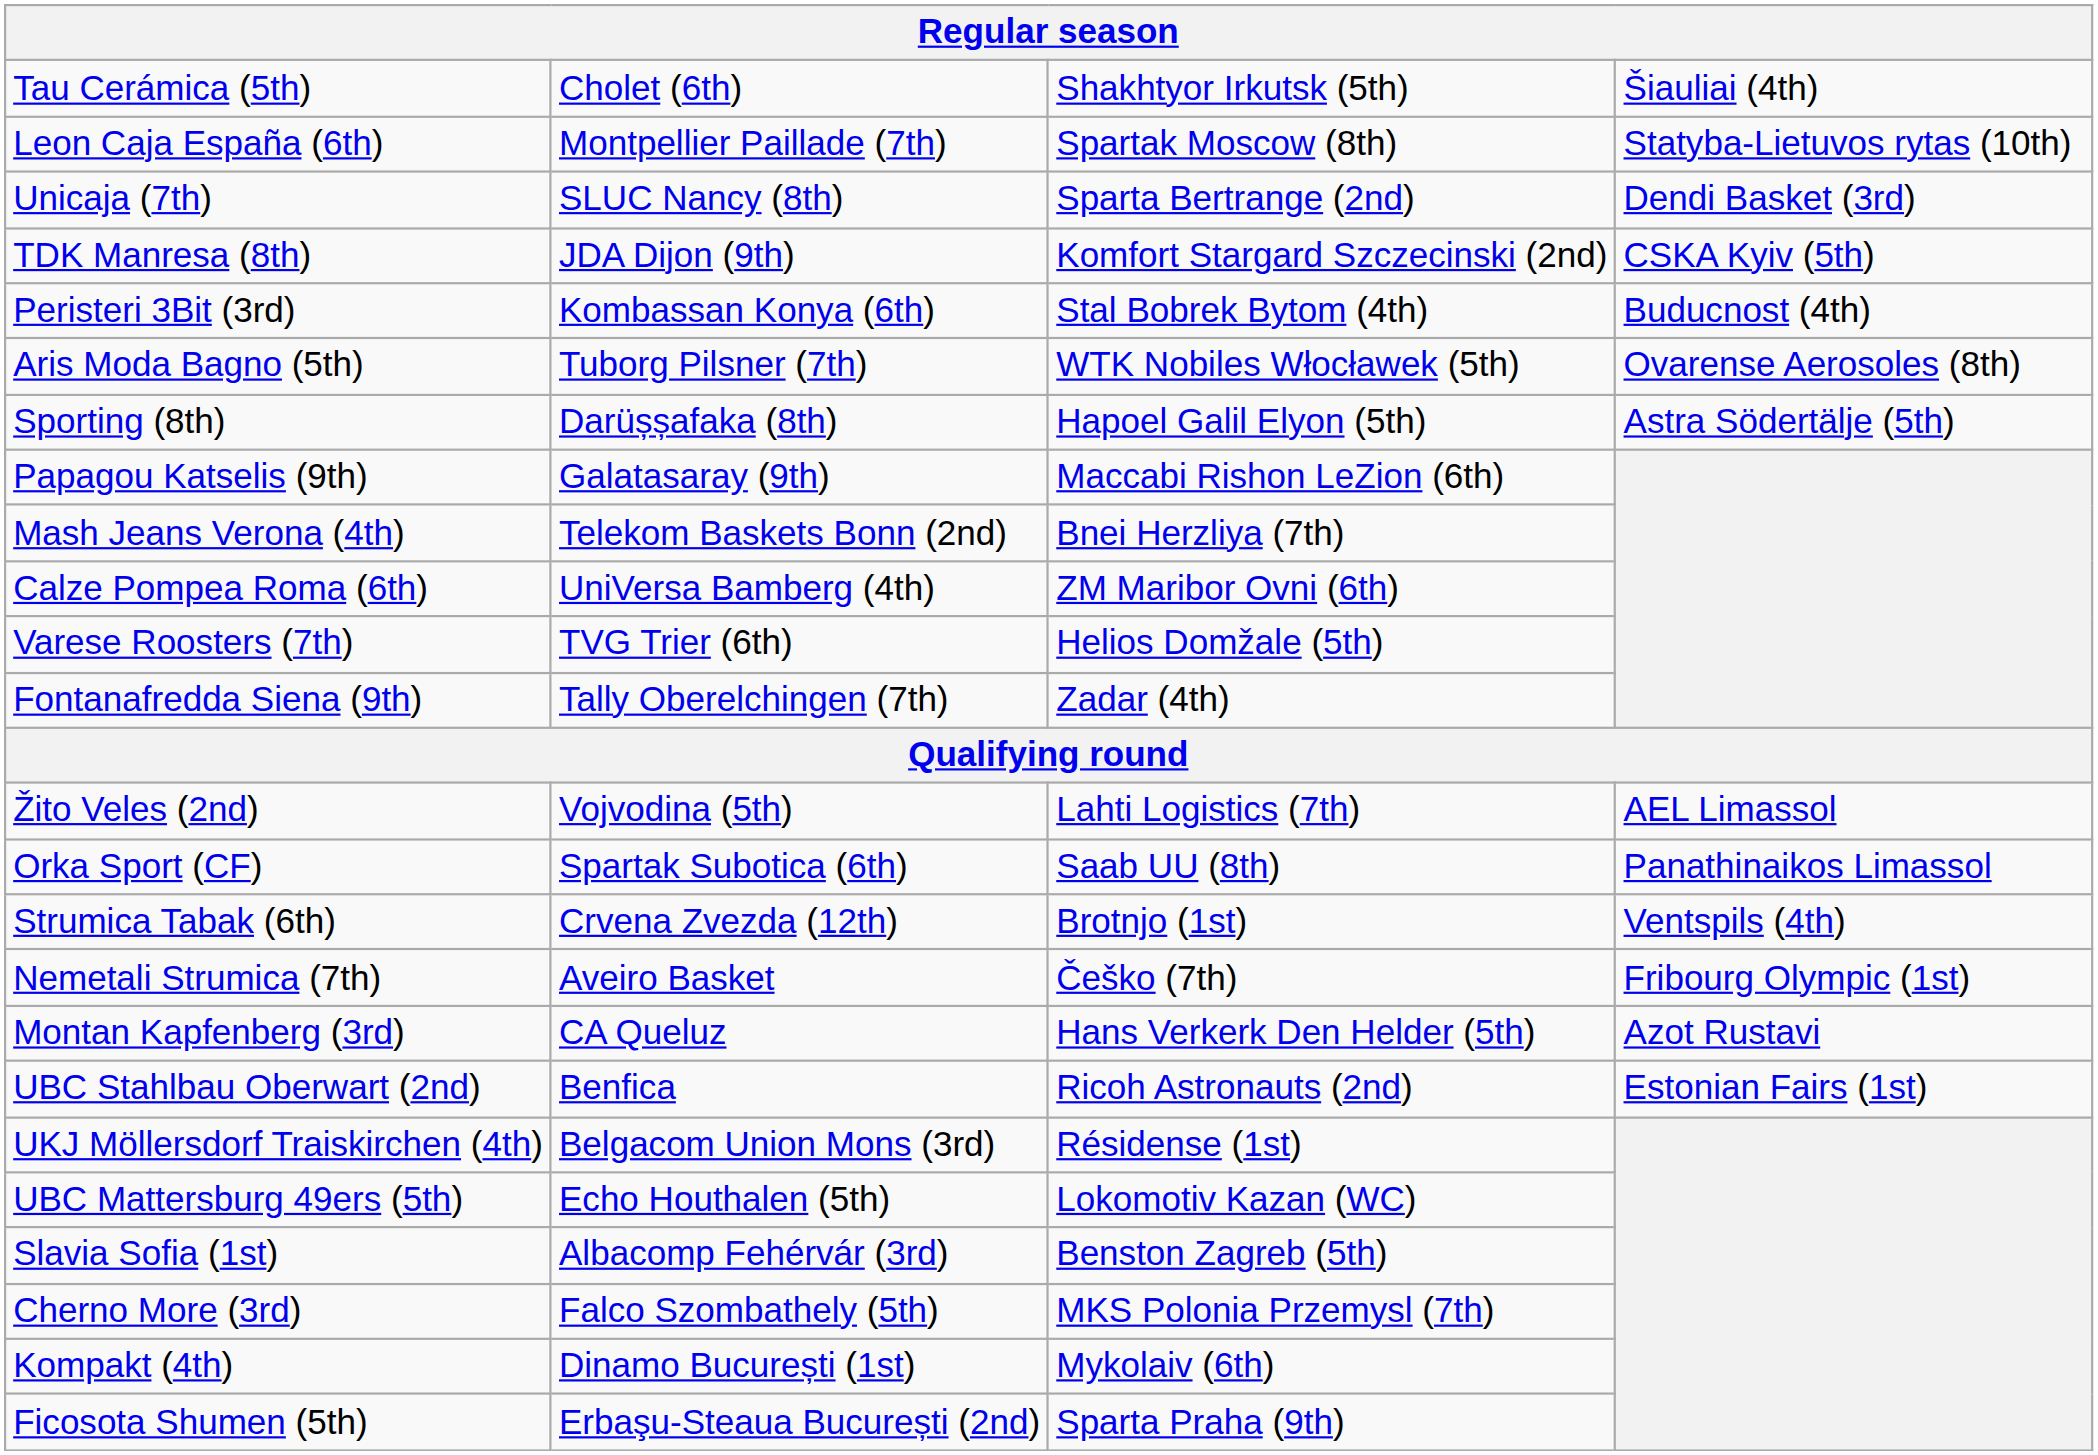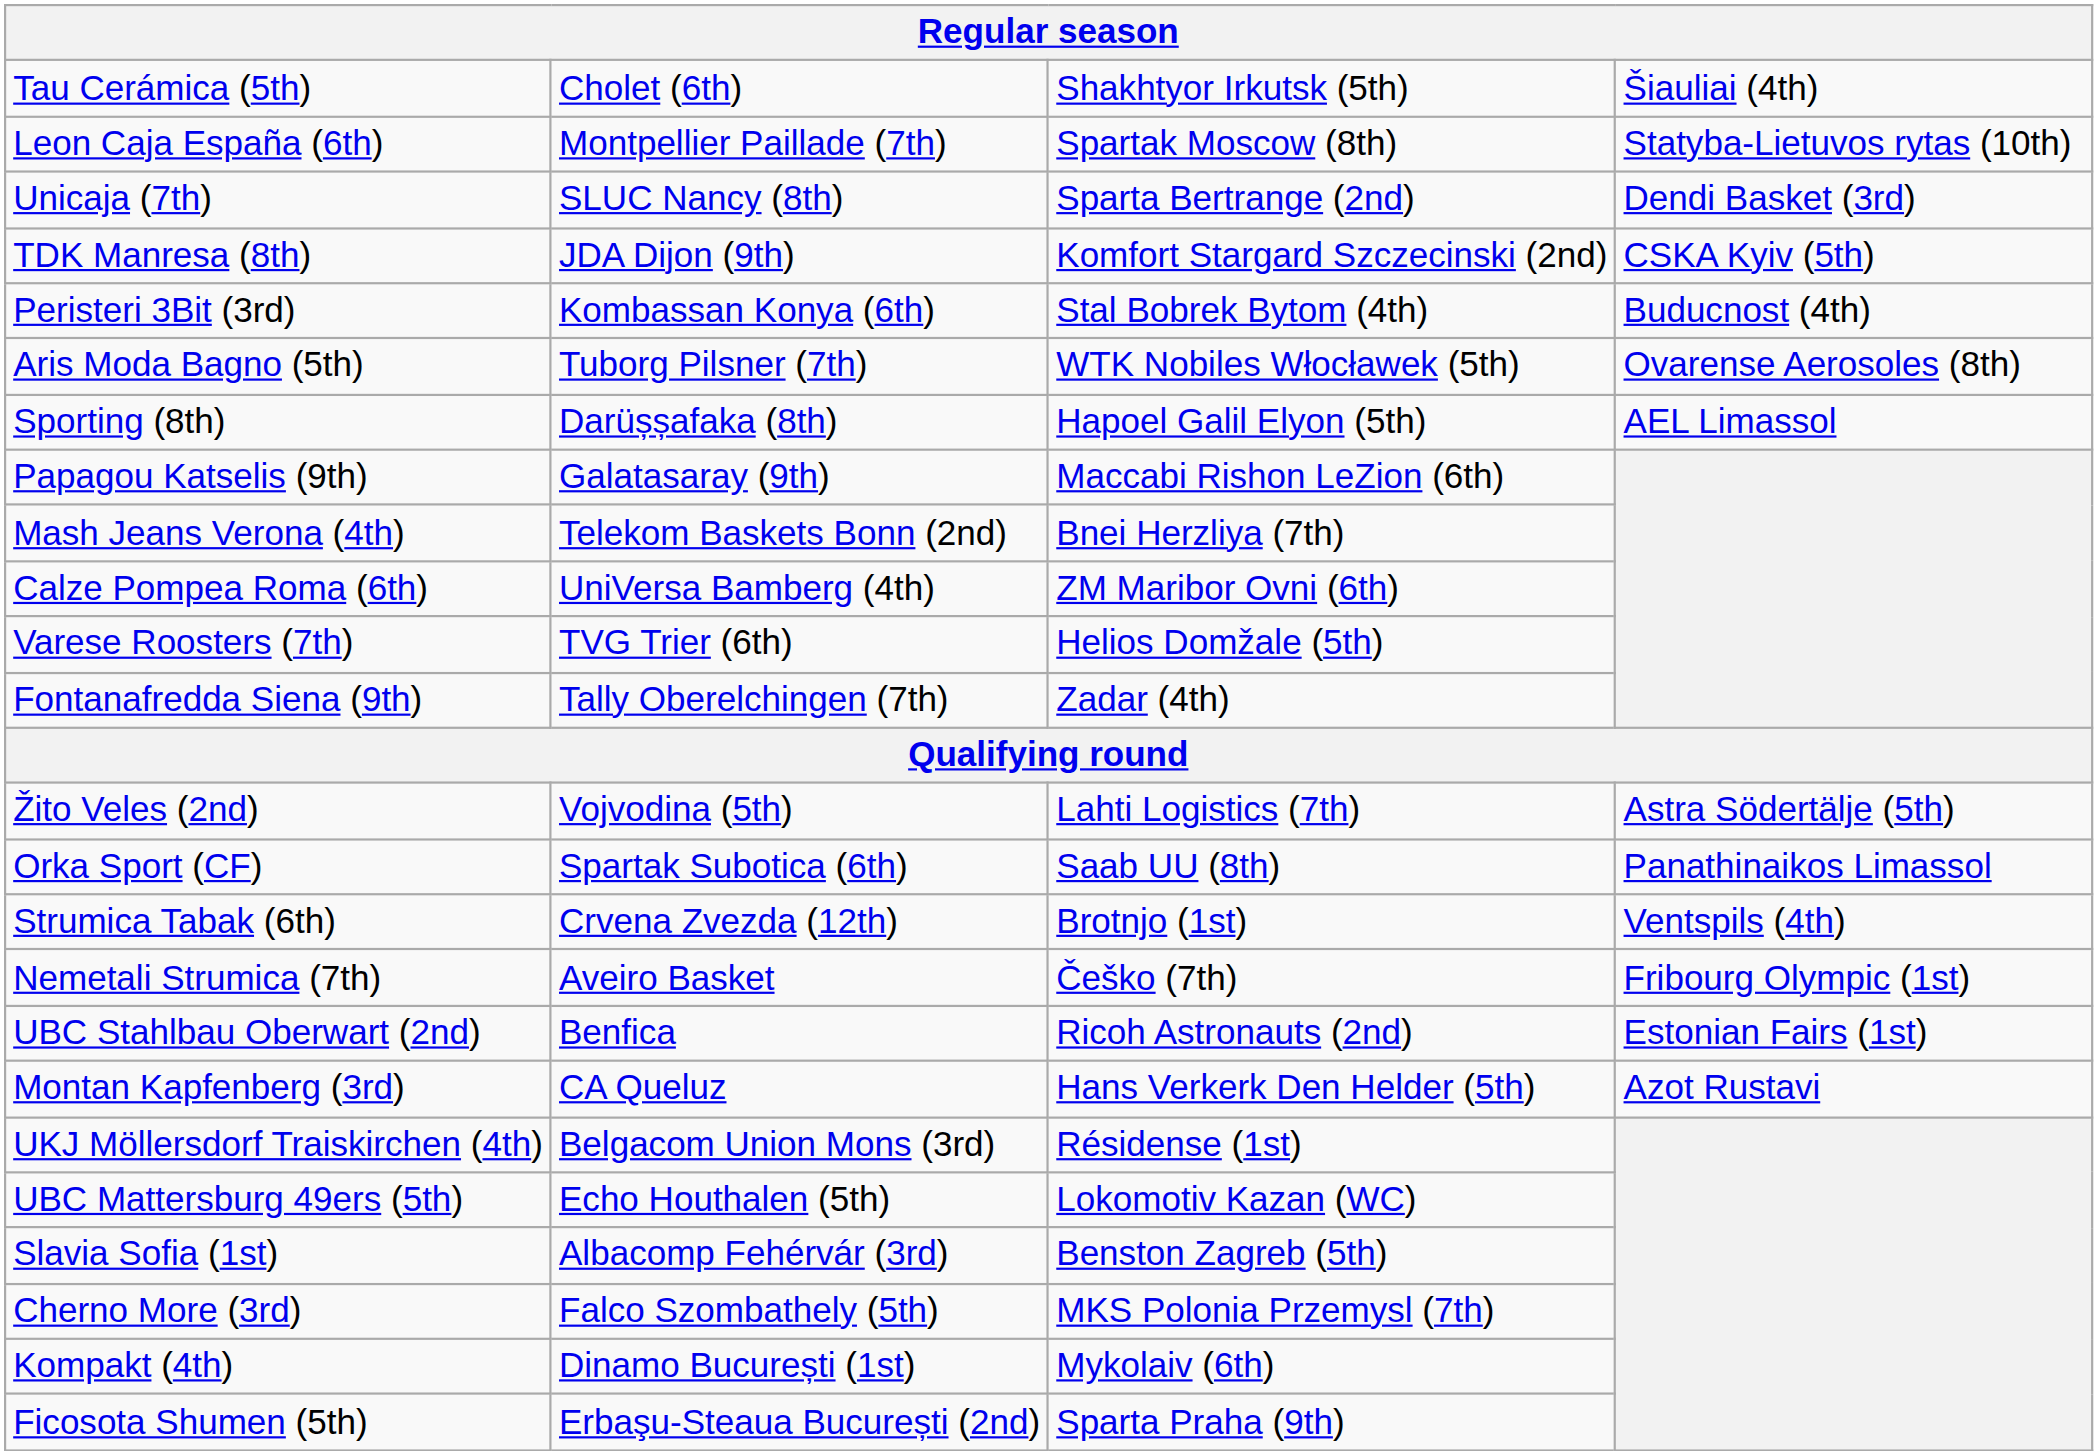 <table class="wikitable" style="white-space: nowrap;">
 <tr>
 <th colspan=4><a href='#'>Regular season</a></th>
 </tr>
 <tr>
 <td width=210> <a href='#'>Tau Cerámica</a> (<a href='#'>5th</a>)</td>
 <td width=210> <a href='#'>Cholet</a> (<a href='#'>6th</a>)</td>
 <td width=210> <a href='#'>Shakhtyor Irkutsk</a> (5th)</td>
 <td width=210> <a href='#'>Šiauliai</a> (4th)</td>
 </tr>
 <tr>
 <td width=210> <a href='#'>Leon Caja España</a> (<a href='#'>6th</a>)</td>
 <td width=210> <a href='#'>Montpellier Paillade</a> (<a href='#'>7th</a>)</td>
 <td width=210> <a href='#'>Spartak Moscow</a> (8th)</td>
 <td width=210> <a href='#'>Statyba-Lietuvos rytas</a> (10th)</td>
 </tr>
 <tr>
 <td width=210> <a href='#'>Unicaja</a> (<a href='#'>7th</a>)</td>
 <td width=210> <a href='#'>SLUC Nancy</a> (<a href='#'>8th</a>)</td>
 <td width=210> <a href='#'>Sparta Bertrange</a> (<a href='#'>2nd</a>)</td>
 <td width=210> <a href='#'>Dendi Basket</a> (<a href='#'>3rd</a>)</td>
 </tr>
 <tr>
 <td width=210> <a href='#'>TDK Manresa</a> (<a href='#'>8th</a>)</td>
 <td width=210> <a href='#'>JDA Dijon</a> (<a href='#'>9th</a>)</td>
 <td width=210> <a href='#'>Komfort Stargard Szczecinski</a> (2nd)</td>
 <td width=210> <a href='#'>CSKA Kyiv</a> (<a href='#'>5th</a>)</td>
 </tr>
 <tr>
 <td width=210> <a href='#'>Peristeri 3Bit</a> (3rd)</td>
 <td width=210> <a href='#'>Kombassan Konya</a> (<a href='#'>6th</a>)</td>
 <td width=210> <a href='#'>Stal Bobrek Bytom</a> (4th)</td>
 <td width=210> <a href='#'>Buducnost</a> (4th)</td>
 </tr>
 <tr>
 <td width=210> <a href='#'>Aris Moda Bagno</a> (5th)</td>
 <td width=210> <a href='#'>Tuborg Pilsner</a> (<a href='#'>7th</a>)</td>
 <td width=210> <a href='#'>WTK Nobiles Włocławek</a> (5th)</td>
 <td width=210> <a href='#'>Ovarense Aerosoles</a> (8th)</td>
 </tr>
 <tr>
 <td width=210> <a href='#'>Sporting</a> (8th)</td>
 <td width=210> <a href='#'>Darüșșafaka</a> (<a href='#'>8th</a>)</td>
 <td width=210> <a href='#'>Hapoel Galil Elyon</a> (5th)</td>
-<td width=210> <a href='#'>Astra Södertälje</a> (<a href='#'>5th</a>)</td>
+<td width=210> <a href='#'>AEL Limassol</a></td>
 </tr>
 <tr>
 <td width=210> <a href='#'>Papagou Katselis</a> (9th)</td>
 <td width=210> <a href='#'>Galatasaray</a> (<a href='#'>9th</a>)</td>
 <td width=210> <a href='#'>Maccabi Rishon LeZion</a> (6th)</td>
 <th rowspan=5></th>
 </tr>
 <tr>
 <td width=210> <a href='#'>Mash Jeans Verona</a> (<a href='#'>4th</a>)</td>
 <td width=210> <a href='#'>Telekom Baskets Bonn</a> (2nd)</td>
 <td width=210> <a href='#'>Bnei Herzliya</a> (7th)</td>
 </tr>
 <tr>
 <td width=210> <a href='#'>Calze Pompea Roma</a> (<a href='#'>6th</a>)</td>
 <td width=210> <a href='#'>UniVersa Bamberg</a> (4th)</td>
 <td width=210> <a href='#'>ZM Maribor Ovni</a> (<a href='#'>6th</a>)</td>
 </tr>
 <tr>
 <td width=210> <a href='#'>Varese Roosters</a> (<a href='#'>7th</a>)</td>
 <td width=210> <a href='#'>TVG Trier</a> (6th)</td>
 <td width=210> <a href='#'>Helios Domžale</a> (<a href='#'>5th</a>)</td>
 </tr>
 <tr>
 <td width=210> <a href='#'>Fontanafredda Siena</a> (<a href='#'>9th</a>)</td>
 <td width=210> <a href='#'>Tally Oberelchingen</a> (7th)</td>
 <td width=210> <a href='#'>Zadar</a> (4th)</td>
 </tr>
 <tr>
 <th colspan=4><a href='#'>Qualifying round</a></th>
 </tr>
 <tr>
 <td width=210> <a href='#'>Žito Veles</a> (<a href='#'>2nd</a>)</td>
 <td width=210> <a href='#'>Vojvodina</a> (<a href='#'>5th</a>)</td>
 <td width=210> <a href='#'>Lahti Logistics</a> (<a href='#'>7th</a>)</td>
-<td width=210> <a href='#'>AEL Limassol</a></td>
+<td width=210> <a href='#'>Astra Södertälje</a> (<a href='#'>5th</a>)</td>
 </tr>
 <tr>
 <td width=210> <a href='#'>Orka Sport</a> (<a href='#'>CF</a>)</td>
 <td width=210> <a href='#'>Spartak Subotica</a> (<a href='#'>6th</a>)</td>
 <td width=210> <a href='#'>Saab UU</a> (<a href='#'>8th</a>)</td>
 <td width=210> <a href='#'>Panathinaikos Limassol</a></td>
 </tr>
 <tr>
 <td width=210> <a href='#'>Strumica Tabak</a> (6th)</td>
 <td width=210> <a href='#'>Crvena Zvezda</a> (<a href='#'>12th</a>)</td>
 <td width=210> <a href='#'>Brotnjo</a> (<a href='#'>1st</a>)</td>
 <td width=210> <a href='#'>Ventspils</a> (<a href='#'>4th</a>)</td>
 </tr>
 <tr>
 <td width=210> <a href='#'>Nemetali Strumica</a> (7th)</td>
 <td width=210> <a href='#'>Aveiro Basket</a></td>
 <td width=210> <a href='#'>Češko</a> (7th)</td>
 <td width=210> <a href='#'>Fribourg Olympic</a> (<a href='#'>1st</a>)</td>
 </tr>
 <tr>
+<td width=210> <a href='#'>UBC Stahlbau Oberwart</a> (<a href='#'>2nd</a>)</td>
+<td width=210> <a href='#'>Benfica</a></td>
+<td width=210> <a href='#'>Ricoh Astronauts</a> (<a href='#'>2nd</a>)</td>
+<td width=210> <a href='#'>Estonian Fairs</a> (<a href='#'>1st</a>)</td>
+</tr>
+<tr>
 <td width=210> <a href='#'>Montan Kapfenberg</a> (<a href='#'>3rd</a>)</td>
 <td width=210> <a href='#'>CA Queluz</a></td>
 <td width=210> <a href='#'>Hans Verkerk Den Helder</a> (<a href='#'>5th</a>)</td>
 <td width=210> <a href='#'>Azot Rustavi</a></td>
-</tr>
-<tr>
-<td width=210> <a href='#'>UBC Stahlbau Oberwart</a> (<a href='#'>2nd</a>)</td>
-<td width=210> <a href='#'>Benfica</a></td>
-<td width=210> <a href='#'>Ricoh Astronauts</a> (<a href='#'>2nd</a>)</td>
-<td width=210> <a href='#'>Estonian Fairs</a> (<a href='#'>1st</a>)</td>
 </tr>
 <tr>
 <td width=210> <a href='#'>UKJ Möllersdorf Traiskirchen</a> (<a href='#'>4th</a>)</td>
 <td width=210> <a href='#'>Belgacom Union Mons</a> (3rd)</td>
 <td width=210> <a href='#'>Résidense</a> (<a href='#'>1st</a>)</td>
 <th rowspan=6></th>
 </tr>
 <tr>
 <td width=210> <a href='#'>UBC Mattersburg 49ers</a> (<a href='#'>5th</a>)</td>
 <td width=210> <a href='#'>Echo Houthalen</a> (5th)</td>
 <td width=210> <a href='#'>Lokomotiv Kazan</a> (<a href='#'>WC</a>)</td>
 </tr>
 <tr>
 <td width=210> <a href='#'>Slavia Sofia</a> (<a href='#'>1st</a>)</td>
 <td width=210> <a href='#'>Albacomp Fehérvár</a> (<a href='#'>3rd</a>)</td>
 <td width=210> <a href='#'>Benston Zagreb</a> (<a href='#'>5th</a>)</td>
 </tr>
 <tr>
 <td width=210> <a href='#'>Cherno More</a> (<a href='#'>3rd</a>)</td>
 <td width=210> <a href='#'>Falco Szombathely</a> (<a href='#'>5th</a>)</td>
 <td width=210> <a href='#'>MKS Polonia Przemysl</a> (<a href='#'>7th</a>)</td>
 </tr>
 <tr>
 <td width=210> <a href='#'>Kompakt</a> (<a href='#'>4th</a>)</td>
 <td width=210> <a href='#'>Dinamo București</a> (<a href='#'>1st</a>)</td>
 <td width=210> <a href='#'>Mykolaiv</a> (<a href='#'>6th</a>)</td>
 </tr>
 <tr>
 <td width=210> <a href='#'>Ficosota Shumen</a> (5th)</td>
 <td width=210> <a href='#'>Erbaşu-Steaua București</a> (<a href='#'>2nd</a>)</td>
 <td width=210> <a href='#'>Sparta Praha</a> (<a href='#'>9th</a>)</td>
 </tr>
 </table>
